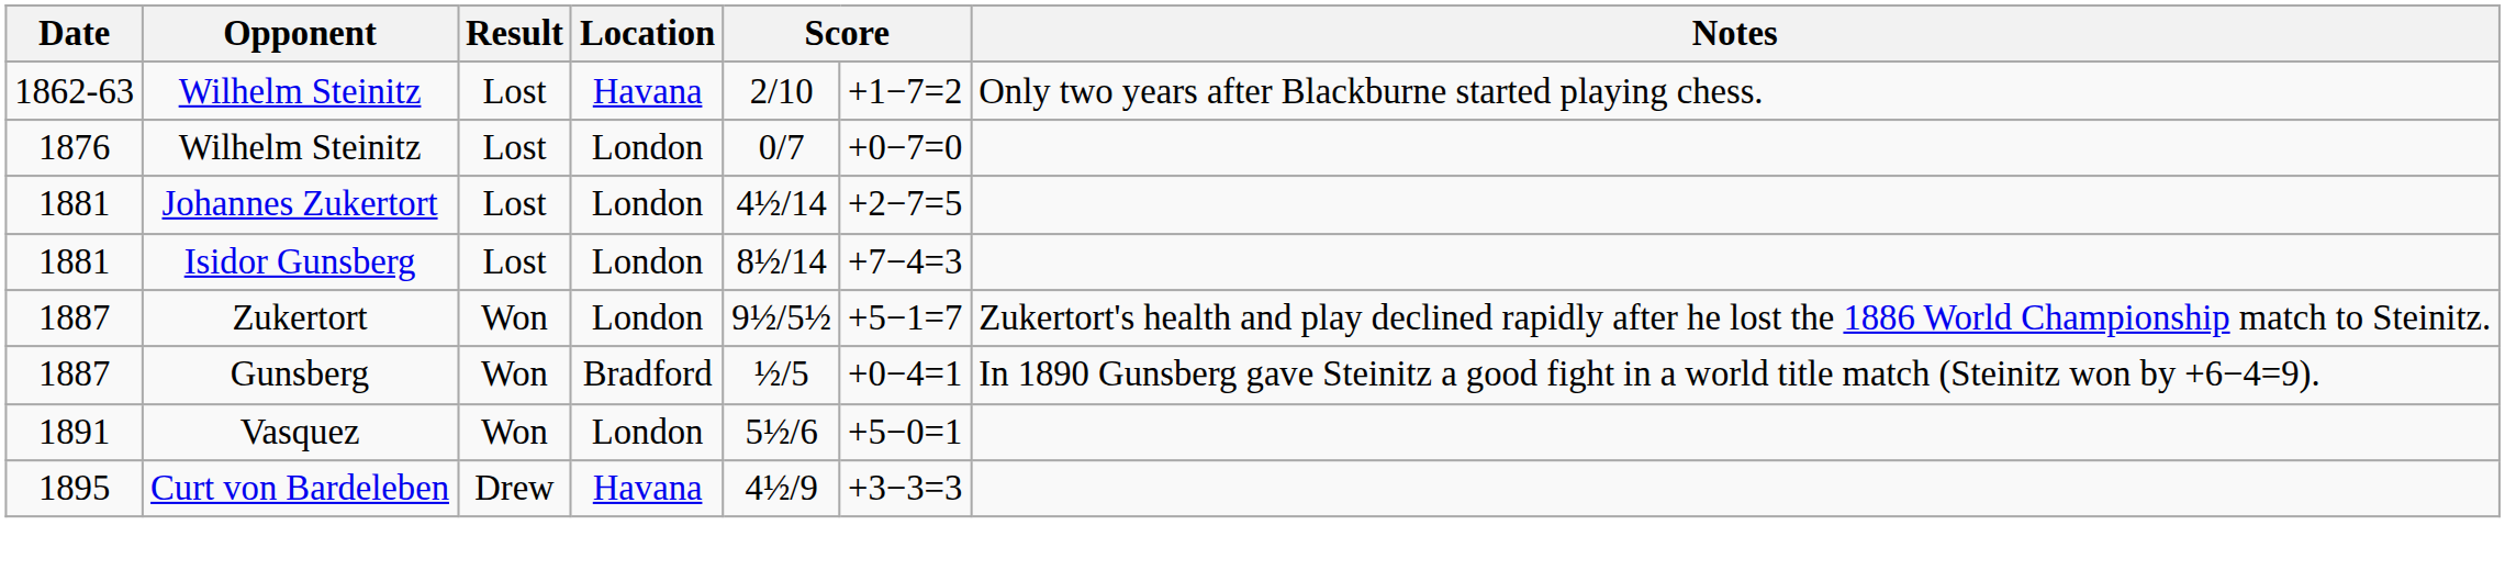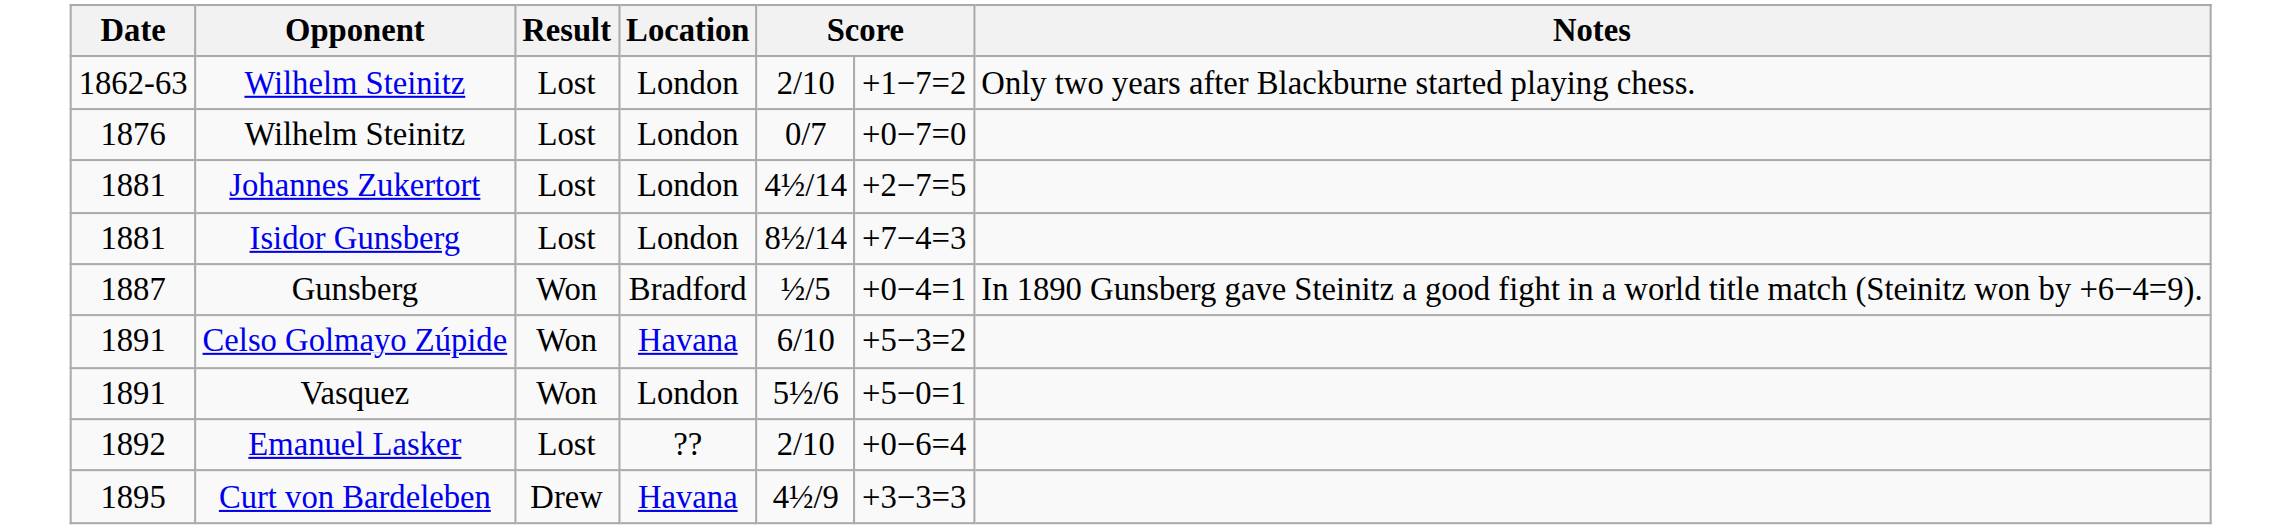 <table class="wikitable sortable" style="text-align:center; margin:1em auto 1em auto;">
 <tr>
 <th>Date</th>
 <th>Opponent</th>
 <th>Result</th>
 <th class="unsortable">Location</th>
 <th class="unsortable" colspan="2">Score</th>
 <th class="unsortable">Notes</th>
 </tr>
 <tr>
 <td>1862-63</td>
 <td><a href='#'>Wilhelm Steinitz</a></td>
 <td>Lost</td>
-<td><a href='#'>Havana</a></td>
+<td>London</td>
 <td>2/10</td>
 <td>+1−7=2</td>
 <td align=left>Only two years after Blackburne started playing chess.</td>
 </tr>
 <tr>
 <td>1876</td>
 <td>Wilhelm Steinitz</td>
 <td>Lost</td>
 <td>London</td>
 <td>0/7</td>
 <td>+0−7=0</td>
 <td align=left> </td>
 </tr>
 <tr>
 <td>1881</td>
 <td><a href='#'>Johannes Zukertort</a></td>
 <td>Lost</td>
 <td>London</td>
 <td>4½/14</td>
 <td>+2−7=5</td>
 <td> </td>
 </tr>
 <tr>
 <td>1881</td>
 <td><a href='#'>Isidor Gunsberg</a></td>
 <td>Lost</td>
 <td>London</td>
 <td>8½/14</td>
 <td>+7−4=3</td>
 <td> </td>
 </tr>
 <tr>
 <td>1887</td>
-<td>Zukertort</td>
-<td>Won</td>
-<td>London</td>
-<td>9½/5½</td>
-<td>+5−1=7</td>
-<td align=left>Zukertort's health and play declined rapidly after he lost the <a href='#'>1886 World Championship</a> match to Steinitz.</td>
-</tr>
-<tr>
-<td>1887</td>
 <td>Gunsberg</td>
 <td>Won</td>
 <td>Bradford</td>
 <td>½/5</td>
 <td>+0−4=1</td>
 <td align=left>In 1890 Gunsberg gave Steinitz a good fight in a world title match (Steinitz won by +6−4=9).</td>
 </tr>
 <tr>
 <td>1891</td>
+<td><a href='#'>Celso Golmayo Zúpide</a></td>
+<td>Won</td>
+<td><a href='#'>Havana</a></td>
+<td>6/10</td>
+<td>+5−3=2</td>
+<td align=left> </td>
+</tr>
+<tr>
+<td>1891</td>
 <td>Vasquez</td>
 <td>Won</td>
 <td>London</td>
 <td>5½/6</td>
 <td>+5−0=1</td>
+<td align=left> </td>
+</tr>
+<tr>
+<td>1892</td>
+<td><a href='#'>Emanuel Lasker</a></td>
+<td>Lost</td>
+<td>??</td>
+<td>2/10</td>
+<td>+0−6=4</td>
 <td align=left> </td>
 </tr>
 <tr>
 <td>1895</td>
 <td><a href='#'>Curt von Bardeleben</a></td>
 <td>Drew</td>
 <td><a href='#'>Havana</a></td>
 <td>4½/9</td>
 <td>+3−3=3</td>
 <td> </td>
 </tr>
 </table>
